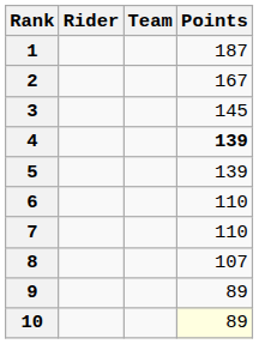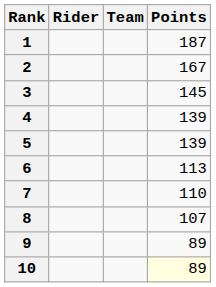 <table class="wikitable">
 <tr>
 <th scope="col">Rank</th>
 <th scope="col">Rider</th>
 <th scope="col">Team</th>
 <th scope="col">Points</th>
 </tr>
 <tr>
 <th scope="row">1</th>
 <td> </td>
 <td></td>
 <td style="text-align:right;">187</td>
 </tr>
 <tr>
 <th scope="row">2</th>
 <td> </td>
 <td></td>
 <td style="text-align:right;">167</td>
 </tr>
 <tr>
 <th scope="row">3</th>
 <td> </td>
 <td></td>
 <td style="text-align:right;">145</td>
 </tr>
 <tr>
 <th scope="row">4</th>
 <td></td>
 <td></td>
-<td style="text-align:right;"><strong>139</strong></td>
+<td style="text-align:right;">139</td>
 </tr>
 <tr>
 <th scope="row">5</th>
 <td></td>
 <td></td>
 <td style="text-align:right;">139</td>
 </tr>
 <tr>
 <th scope="row">6</th>
 <td></td>
 <td></td>
-<td style="text-align:right;">110</td>
+<td style="text-align:right;">113</td>
 </tr>
 <tr>
 <th scope="row">7</th>
 <td></td>
 <td></td>
 <td style="text-align:right;">110</td>
 </tr>
 <tr>
 <th scope="row">8</th>
 <td></td>
 <td></td>
 <td style="text-align:right;">107</td>
 </tr>
 <tr>
 <th scope="row">9</th>
 <td></td>
 <td></td>
 <td style="text-align:right;">89</td>
 </tr>
 <tr>
 <th scope="row">10</th>
 <td></td>
 <td></td>
 <td style="background: lightyellow; text-align:right;">89</td>
 </tr>
 </table>
